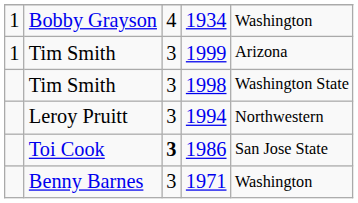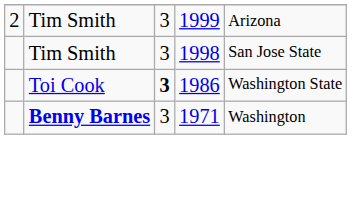 <table class="wikitable">
 <tr>
 </tr>
 <tr>
-<td>1</td>
-<td><a href='#'>Bobby Grayson</a></td>
-<td>4</td>
-<td><a href='#'>1934</a></td>
-<td style="font-size:80%;">Washington</td>
-</tr>
-<tr>
-<td>1</td>
+<td>2</td>
 <td>Tim Smith</td>
 <td>3</td>
 <td><a href='#'>1999</a></td>
 <td style="font-size:80%;">Arizona</td>
 </tr>
 <tr>
 <td></td>
 <td>Tim Smith</td>
 <td>3</td>
 <td><a href='#'>1998</a></td>
-<td style="font-size:80%;">Washington State</td>
-</tr>
-<tr>
-<td></td>
-<td>Leroy Pruitt</td>
-<td>3</td>
-<td><a href='#'>1994</a></td>
-<td style="font-size:80%;">Northwestern</td>
+<td style="font-size:80%;">San Jose State</td>
 </tr>
 <tr>
 <td></td>
 <td><a href='#'>Toi Cook</a></td>
 <td><strong>3</strong></td>
 <td><a href='#'>1986</a></td>
-<td style="font-size:80%;">San Jose State</td>
+<td style="font-size:80%;">Washington State</td>
 </tr>
 <tr>
 <td></td>
-<td><a href='#'>Benny Barnes</a></td>
+<td><strong><a href='#'>Benny Barnes</a></strong></td>
 <td>3</td>
 <td><a href='#'>1971</a></td>
 <td style="font-size:80%;">Washington</td>
 </tr>
 </table>
